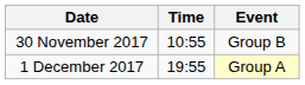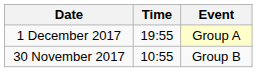 <table class = "wikitable" style="text-align:center;">
 <tr>
 <th width=150>Date</th>
 <th width=50>Time</th>
 <th width=80>Event</th>
 </tr>
 <tr>
+<td>1 December 2017</td>
+<td>19:55</td>
+<td bgcolor=ffffcc>Group A</td>
+</tr>
+<tr>
 <td>30 November 2017</td>
 <td>10:55</td>
 <td>Group B</td>
 </tr>
-<tr>
-<td>1 December 2017</td>
-<td>19:55</td>
-<td bgcolor=ffffcc>Group A</td>
-</tr>
 </table>
